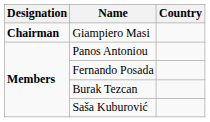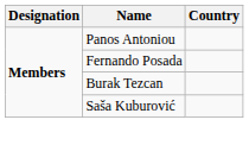 <table class="wikitable">
 <tr>
 <th>Designation</th>
 <th>Name</th>
 <th>Country</th>
-</tr>
-<tr>
-<td><strong>Chairman</strong></td>
-<td>Giampiero Masi</td>
-<td></td>
 </tr>
 <tr>
 <td rowspan=4><strong>Members</strong></td>
 <td>Panos Antoniou</td>
 <td></td>
 </tr>
 <tr>
 <td>Fernando Posada</td>
 <td></td>
 </tr>
 <tr>
 <td>Burak Tezcan</td>
 <td></td>
 </tr>
 <tr>
 <td>Saša Kuburović</td>
 <td></td>
 </tr>
 </table>
